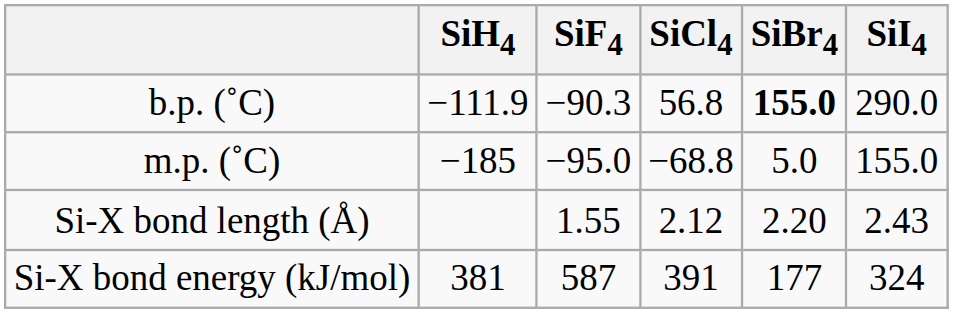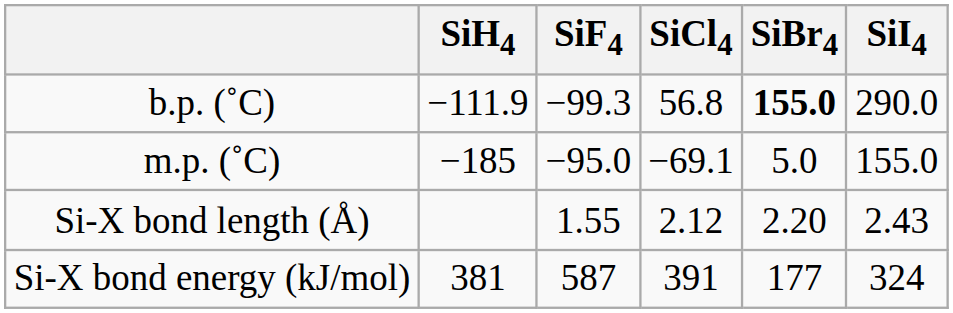 <table class="wikitable" style="text-align:center; border:5">
 <tr>
 <th></th>
 <th>SiH<sub>4</sub></th>
 <th>SiF<sub>4</sub></th>
 <th>SiCl<sub>4</sub></th>
 <th>SiBr<sub>4</sub></th>
 <th>SiI<sub>4</sub></th>
 </tr>
 <tr>
 <td>b.p. (˚C)</td>
 <td>−111.9</td>
-<td>−90.3</td>
+<td>−99.3</td>
 <td>56.8</td>
 <td><strong>155.0</strong></td>
 <td>290.0</td>
 </tr>
 <tr>
 <td>m.p. (˚C)</td>
 <td>−185</td>
 <td>−95.0</td>
-<td>−68.8</td>
+<td>−69.1</td>
 <td>5.0</td>
 <td>155.0</td>
 </tr>
 <tr>
 <td>Si-X bond length (Å)</td>
 <td></td>
 <td>1.55</td>
 <td>2.12</td>
 <td>2.20</td>
 <td>2.43</td>
 </tr>
 <tr>
 <td>Si-X bond energy (kJ/mol)</td>
 <td>381</td>
 <td>587</td>
 <td>391</td>
 <td>177</td>
 <td>324</td>
 </tr>
 </table>
